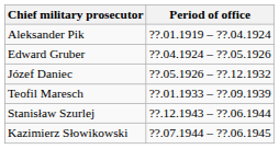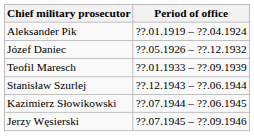 <table class="wikitable">
 <tr>
 <th>Chief military prosecutor</th>
 <th>Period of office</th>
 </tr>
 <tr>
 <td>Aleksander Pik</td>
 <td>??.01.1919 – ??.04.1924</td>
-</tr>
-<tr>
-<td>Edward Gruber</td>
-<td>??.04.1924 – ??.05.1926</td>
 </tr>
 <tr>
 <td>Józef Daniec</td>
 <td>??.05.1926 – ??.12.1932</td>
 </tr>
 <tr>
 <td>Teofil Maresch</td>
 <td>??.01.1933 – ??.09.1939</td>
 </tr>
 <tr>
 <td>Stanisław Szurlej</td>
 <td>??.12.1943 – ??.06.1944</td>
 </tr>
 <tr>
 <td>Kazimierz Słowikowski</td>
 <td>??.07.1944 – ??.06.1945</td>
 </tr>
+<tr>
+<td>Jerzy Węsierski</td>
+<td>??.07.1945 – ??.09.1946</td>
+</tr>
 </table>
